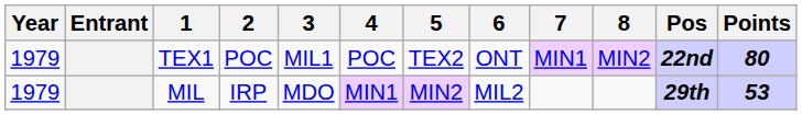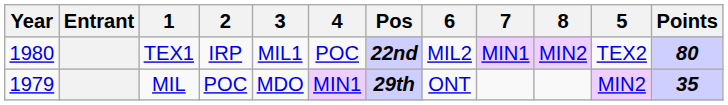 <table class="wikitable" style="text-align:center; font-size:90%">
 <tr>
 <th>Year</th>
 <th>Entrant</th>
 <th>1</th>
 <th>2</th>
 <th>3</th>
 <th>4</th>
-<th>5</th>
+<th>Pos</th>
 <th>6</th>
 <th>7</th>
 <th>8</th>
-<th>Pos</th>
+<th>5</th>
 <th>Points</th>
 </tr>
 <tr>
-<td><a href='#'>1979</a></td>
+<td><a href='#'>1980</a></td>
 <th></th>
 <td><a href='#'>TEX1</a></td>
-<td><a href='#'>POC</a></td>
+<td><a href='#'>IRP</a></td>
 <td><a href='#'>MIL1</a></td>
 <td><a href='#'>POC</a></td>
-<td><a href='#'>TEX2</a></td>
-<td><a href='#'>ONT</a></td>
+<td style="background:#CFCFFF;"><strong><em>22nd</em></strong></td>
+<td><a href='#'>MIL2</a></td>
 <td style="background:#EFCFFF;"><a href='#'>MIN1</a><br></td>
 <td style="background:#EFCFFF;"><a href='#'>MIN2</a><br></td>
-<td style="background:#CFCFFF;"><strong><em>22nd</em></strong></td>
+<td><a href='#'>TEX2</a></td>
 <td style="background:#CFCFFF;"><strong><em>80</em></strong></td>
 </tr>
 <tr>
 <td><a href='#'>1979</a></td>
 <th></th>
 <td><a href='#'>MIL</a></td>
-<td><a href='#'>IRP</a></td>
+<td><a href='#'>POC</a></td>
 <td><a href='#'>MDO</a></td>
 <td style="background:#EFCFFF;"><a href='#'>MIN1</a><br></td>
-<td style="background:#EFCFFF;"><a href='#'>MIN2</a><br></td>
-<td><a href='#'>MIL2</a></td>
+<td style="background:#CFCFFF;"><strong><em>29th</em></strong></td>
+<td><a href='#'>ONT</a></td>
 <td></td>
 <td></td>
-<td style="background:#CFCFFF;"><strong><em>29th</em></strong></td>
-<td style="background:#CFCFFF;"><strong><em>53</em></strong></td>
+<td style="background:#EFCFFF;"><a href='#'>MIN2</a><br></td>
+<td style="background:#CFCFFF;"><strong><em>35</em></strong></td>
 </tr>
 </table>
